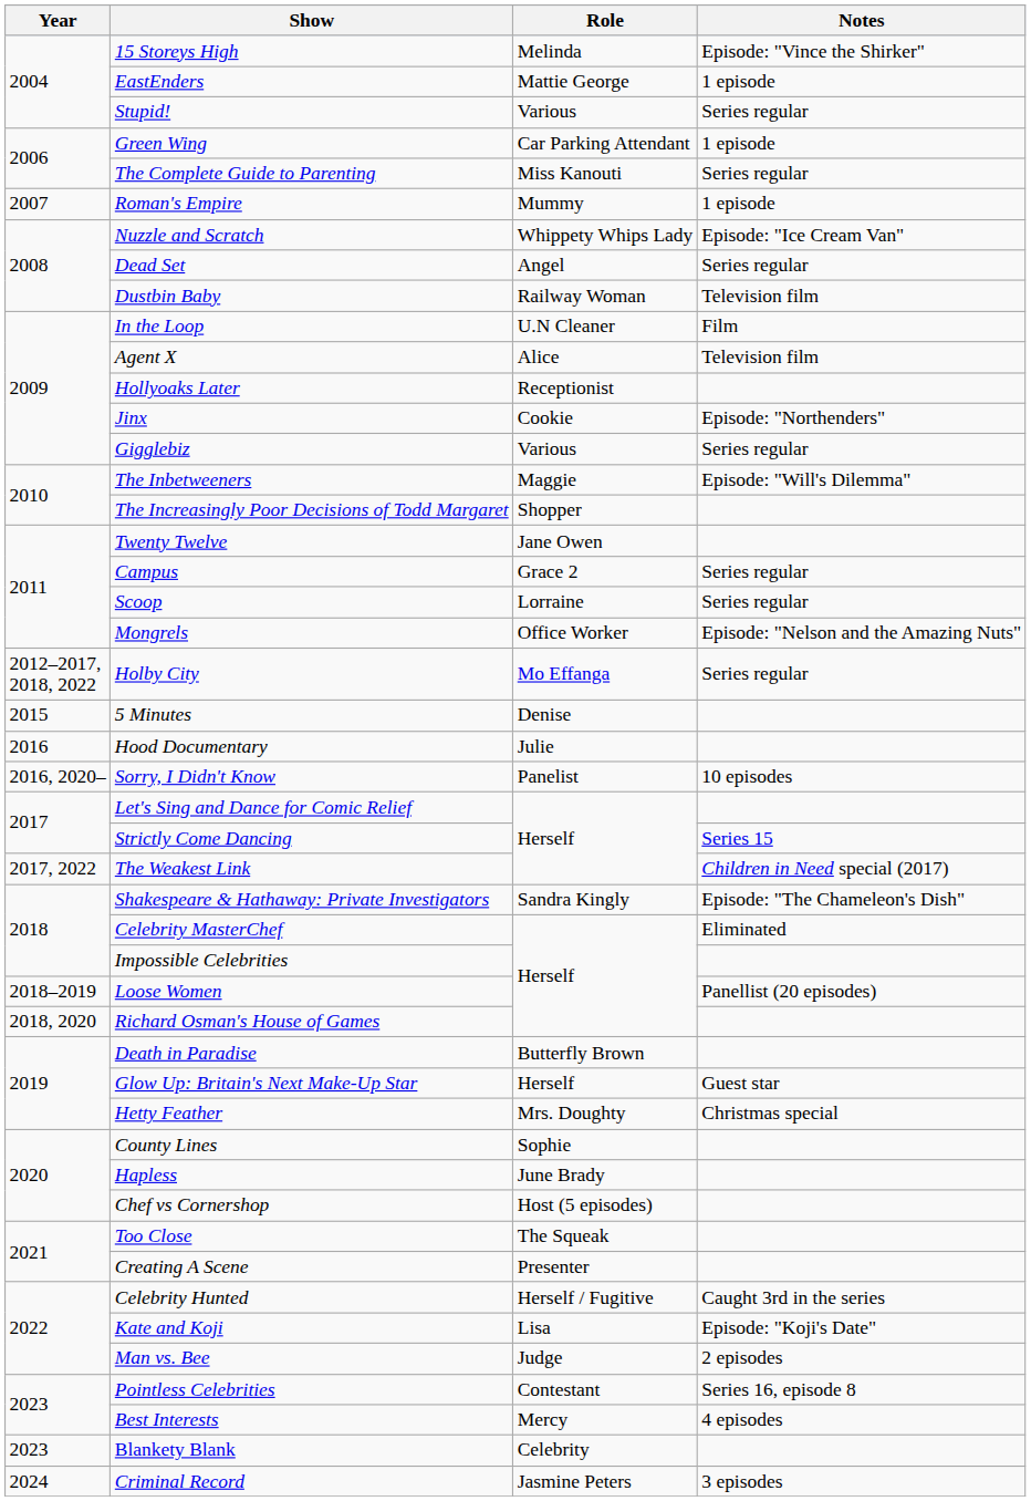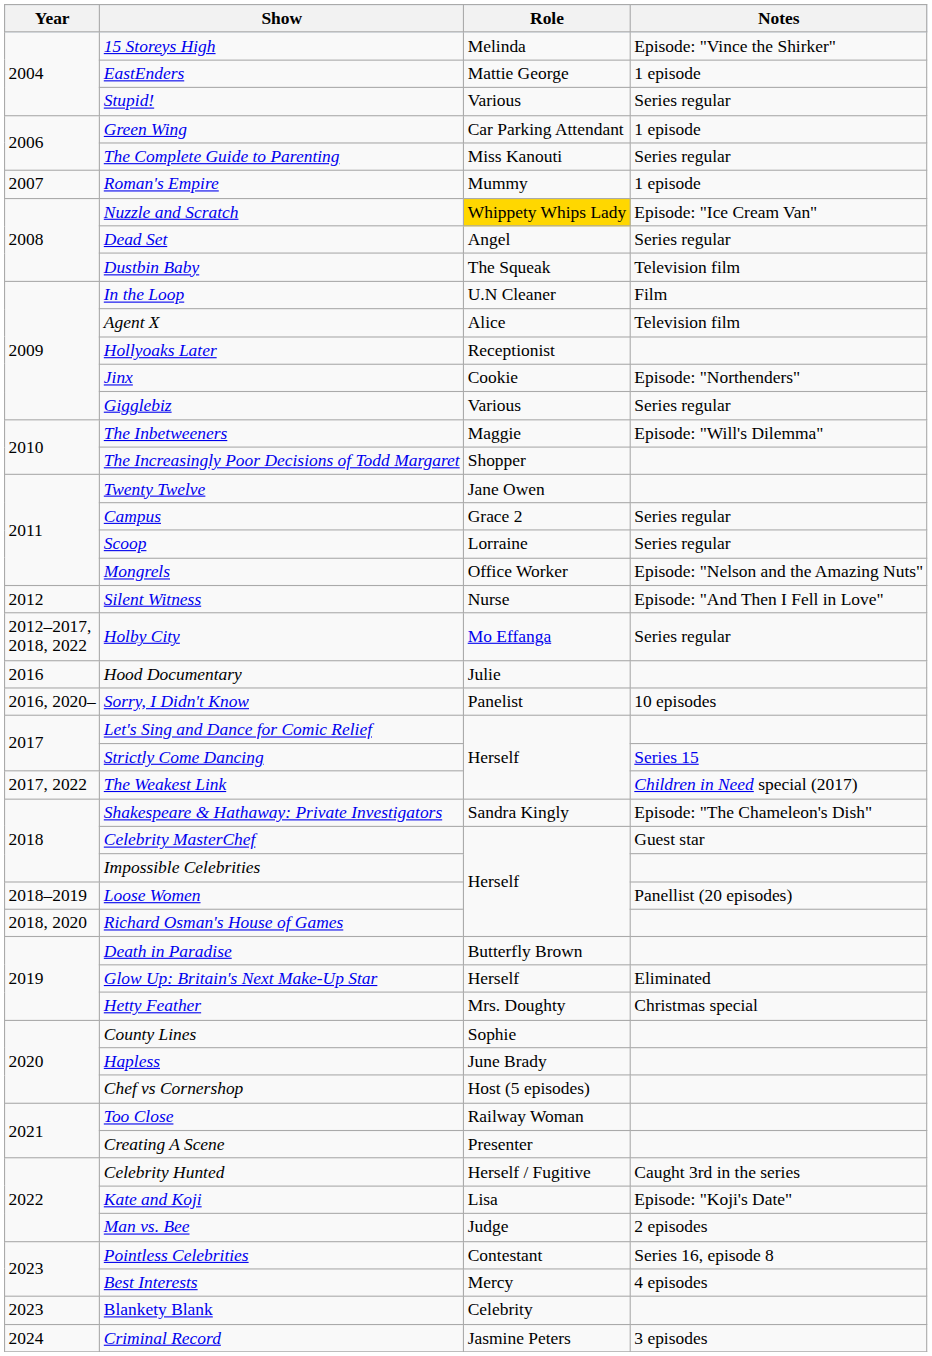 <table class="wikitable">
 <tr style="background:#b0c4de; text-align:center;">
 <th>Year</th>
 <th>Show</th>
 <th>Role</th>
 <th>Notes</th>
 </tr>
 <tr>
 <td rowspan="3">2004</td>
 <td><em><a href='#'>15 Storeys High</a></em></td>
 <td>Melinda</td>
 <td>Episode: "Vince the Shirker"</td>
 </tr>
 <tr>
 <td><em><a href='#'>EastEnders</a></em></td>
 <td>Mattie George</td>
 <td>1 episode</td>
 </tr>
 <tr>
 <td><em><a href='#'>Stupid!</a></em></td>
 <td>Various</td>
 <td>Series regular</td>
 </tr>
 <tr>
 <td rowspan="2">2006</td>
 <td><em><a href='#'>Green Wing</a></em></td>
 <td>Car Parking Attendant</td>
 <td>1 episode</td>
 </tr>
 <tr>
 <td><em><a href='#'>The Complete Guide to Parenting</a></em></td>
 <td>Miss Kanouti</td>
 <td>Series regular</td>
 </tr>
 <tr>
 <td>2007</td>
 <td><em><a href='#'>Roman's Empire</a></em></td>
 <td>Mummy</td>
 <td>1 episode</td>
 </tr>
 <tr>
 <td rowspan="3">2008</td>
 <td><em><a href='#'>Nuzzle and Scratch</a></em></td>
-<td>Whippety Whips Lady</td>
+<td style="background: gold;">Whippety Whips Lady</td>
 <td>Episode: "Ice Cream Van"</td>
 </tr>
 <tr>
 <td><em><a href='#'>Dead Set</a></em></td>
 <td>Angel</td>
 <td>Series regular</td>
 </tr>
 <tr>
 <td><em><a href='#'>Dustbin Baby</a></em></td>
-<td>Railway Woman</td>
+<td>The Squeak</td>
 <td>Television film</td>
 </tr>
 <tr>
 <td rowspan="5">2009</td>
 <td><em><a href='#'>In the Loop</a></em></td>
 <td>U.N Cleaner</td>
 <td>Film</td>
 </tr>
 <tr>
 <td><em>Agent X</em></td>
 <td>Alice</td>
 <td>Television film</td>
 </tr>
 <tr>
 <td><em><a href='#'>Hollyoaks Later</a></em></td>
 <td>Receptionist</td>
 <td></td>
 </tr>
 <tr>
 <td><em><a href='#'>Jinx</a></em></td>
 <td>Cookie</td>
 <td>Episode: "Northenders"</td>
 </tr>
 <tr>
 <td><em><a href='#'>Gigglebiz</a></em></td>
 <td>Various</td>
 <td>Series regular</td>
 </tr>
 <tr>
 <td rowspan="2">2010</td>
 <td><em><a href='#'>The Inbetweeners</a></em></td>
 <td>Maggie</td>
 <td>Episode: "Will's Dilemma"</td>
 </tr>
 <tr>
 <td><em><a href='#'>The Increasingly Poor Decisions of Todd Margaret</a></em></td>
 <td>Shopper</td>
 <td></td>
 </tr>
 <tr>
 <td rowspan="4">2011</td>
 <td><em><a href='#'>Twenty Twelve</a></em></td>
 <td>Jane Owen</td>
 <td></td>
 </tr>
 <tr>
 <td><em><a href='#'>Campus</a></em></td>
 <td>Grace 2</td>
 <td>Series regular</td>
 </tr>
 <tr>
 <td><em><a href='#'>Scoop</a></em></td>
 <td>Lorraine</td>
 <td>Series regular</td>
 </tr>
 <tr>
 <td><em><a href='#'>Mongrels</a></em></td>
 <td>Office Worker</td>
 <td>Episode: "Nelson and the Amazing Nuts"</td>
 </tr>
 <tr>
+<td>2012</td>
+<td><em><a href='#'>Silent Witness</a></em></td>
+<td>Nurse</td>
+<td>Episode: "And Then I Fell in Love"</td>
+</tr>
+<tr>
 <td>2012–2017,<br>2018, 2022</td>
 <td><em><a href='#'>Holby City</a></em></td>
 <td><a href='#'>Mo Effanga</a></td>
 <td>Series regular</td>
-</tr>
-<tr>
-<td>2015</td>
-<td><em>5 Minutes</em></td>
-<td>Denise</td>
-<td></td>
 </tr>
 <tr>
 <td>2016</td>
 <td><em>Hood Documentary</em></td>
 <td>Julie</td>
 <td></td>
 </tr>
 <tr>
 <td>2016, 2020–</td>
 <td><em><a href='#'>Sorry, I Didn't Know</a></em></td>
 <td>Panelist</td>
 <td>10 episodes</td>
 </tr>
 <tr>
 <td rowspan="2">2017</td>
 <td><em><a href='#'>Let's Sing and Dance for Comic Relief</a></em></td>
 <td rowspan="3">Herself</td>
 <td></td>
 </tr>
 <tr>
 <td><em><a href='#'>Strictly Come Dancing</a></em></td>
 <td><a href='#'>Series 15</a></td>
 </tr>
 <tr>
 <td>2017, 2022</td>
 <td><em><a href='#'>The Weakest Link</a></em></td>
 <td><em><a href='#'>Children in Need</a></em> special (2017)</td>
 </tr>
 <tr>
 <td rowspan="3">2018</td>
 <td><em><a href='#'>Shakespeare & Hathaway: Private Investigators</a></em></td>
 <td>Sandra Kingly</td>
 <td>Episode: "The Chameleon's Dish"</td>
 </tr>
 <tr>
 <td><em><a href='#'>Celebrity MasterChef</a></em></td>
 <td rowspan="4">Herself</td>
-<td>Eliminated</td>
+<td>Guest star</td>
 </tr>
 <tr>
 <td><em>Impossible Celebrities</em></td>
 <td></td>
 </tr>
 <tr>
 <td>2018–2019</td>
 <td><em><a href='#'>Loose Women</a></em></td>
 <td>Panellist (20 episodes)</td>
 </tr>
 <tr>
 <td>2018, 2020</td>
 <td><em><a href='#'>Richard Osman's House of Games</a></em></td>
 <td></td>
 </tr>
 <tr>
 <td rowspan="3">2019</td>
 <td><em><a href='#'>Death in Paradise</a></em></td>
 <td>Butterfly Brown</td>
 <td></td>
 </tr>
 <tr>
 <td><em><a href='#'>Glow Up: Britain's Next Make-Up Star</a></em></td>
 <td>Herself</td>
-<td>Guest star</td>
+<td>Eliminated</td>
 </tr>
 <tr>
 <td><em><a href='#'>Hetty Feather</a></em></td>
 <td>Mrs. Doughty</td>
 <td>Christmas special</td>
 </tr>
 <tr>
 <td rowspan="3">2020</td>
 <td><em>County Lines</em></td>
 <td>Sophie</td>
 <td></td>
 </tr>
 <tr>
 <td><em><a href='#'>Hapless</a></em></td>
 <td>June Brady</td>
 <td></td>
 </tr>
 <tr>
 <td><em>Chef vs Cornershop</em></td>
 <td>Host (5 episodes)</td>
 <td></td>
 </tr>
 <tr>
 <td rowspan="2">2021</td>
 <td><em><a href='#'>Too Close</a></em></td>
-<td>The Squeak</td>
+<td>Railway Woman</td>
 <td></td>
 </tr>
 <tr>
 <td><em>Creating A Scene</em></td>
 <td>Presenter</td>
 <td></td>
 </tr>
 <tr>
 <td rowspan="3">2022</td>
 <td><em>Celebrity Hunted</em></td>
 <td>Herself / Fugitive</td>
 <td>Caught 3rd in the series</td>
 </tr>
 <tr>
 <td><em><a href='#'>Kate and Koji</a></em></td>
 <td>Lisa</td>
 <td>Episode: "Koji's Date"</td>
 </tr>
 <tr>
 <td><em><a href='#'>Man vs. Bee</a></em></td>
 <td>Judge</td>
 <td>2 episodes</td>
 </tr>
 <tr>
 <td rowspan="2">2023</td>
 <td><em><a href='#'>Pointless Celebrities</a></em></td>
 <td>Contestant</td>
 <td>Series 16, episode 8</td>
 </tr>
 <tr>
 <td><em><a href='#'>Best Interests</a></em></td>
 <td>Mercy</td>
 <td>4 episodes</td>
 </tr>
 <tr>
 <td>2023</td>
 <td><a href='#'>Blankety Blank</a></td>
 <td>Celebrity</td>
 <td></td>
 </tr>
 <tr>
 <td>2024</td>
 <td><em><a href='#'>Criminal Record</a></em></td>
 <td>Jasmine Peters</td>
 <td>3 episodes</td>
 </tr>
 </table>
